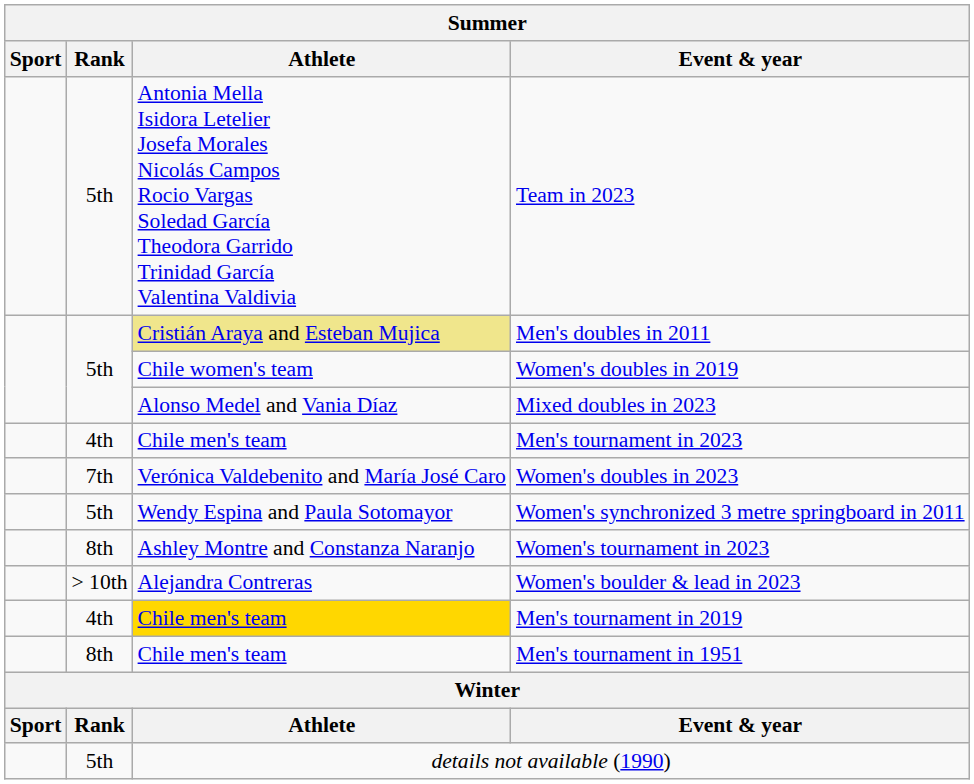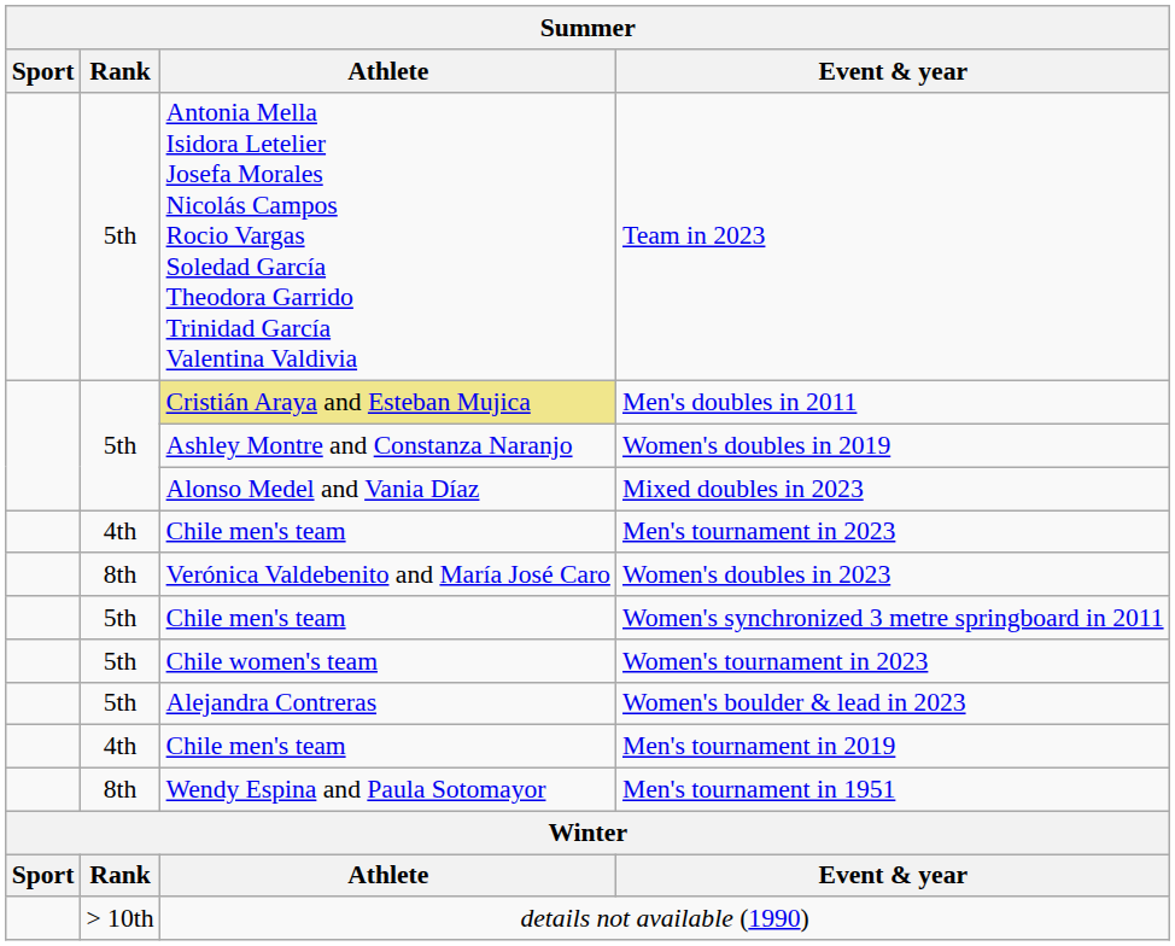 <table class="wikitable" style="font-size:90%;">
 <tr>
 <th colspan="4">Summer</th>
 </tr>
 <tr>
 <th>Sport</th>
 <th>Rank</th>
 <th>Athlete</th>
 <th>Event & year</th>
 </tr>
 <tr>
 <td></td>
 <td align=center>5th</td>
 <td><a href='#'>Antonia Mella</a><br><a href='#'>Isidora Letelier</a><br><a href='#'>Josefa Morales</a><br><a href='#'>Nicolás Campos</a><br><a href='#'>Rocio Vargas</a><br><a href='#'>Soledad García</a><br><a href='#'>Theodora Garrido</a><br><a href='#'>Trinidad García</a><br><a href='#'>Valentina Valdivia</a></td>
 <td><a href='#'>Team in 2023</a></td>
 </tr>
 <tr>
 <td rowspan="3"></td>
 <td rowspan="3" align=center>5th</td>
 <td style="background: khaki;"><a href='#'>Cristián Araya</a> and <a href='#'>Esteban Mujica</a></td>
 <td><a href='#'>Men's doubles in 2011</a></td>
 </tr>
 <tr>
-<td><a href='#'>Chile women's team</a></td>
+<td><a href='#'>Ashley Montre</a> and <a href='#'>Constanza Naranjo</a></td>
 <td><a href='#'>Women's doubles in 2019</a></td>
 </tr>
 <tr>
 <td><a href='#'>Alonso Medel</a> and <a href='#'>Vania Díaz</a></td>
 <td><a href='#'>Mixed doubles in 2023</a></td>
 </tr>
 <tr>
 <td></td>
 <td align=center>4th</td>
 <td><a href='#'>Chile men's team</a></td>
 <td><a href='#'>Men's tournament in 2023</a></td>
 </tr>
 <tr>
 <td></td>
-<td align=center>7th</td>
+<td align=center>8th</td>
 <td><a href='#'>Verónica Valdebenito</a> and <a href='#'>María José Caro</a></td>
 <td><a href='#'>Women's doubles in 2023</a></td>
 </tr>
 <tr>
 <td></td>
 <td align=center>5th</td>
-<td><a href='#'>Wendy Espina</a> and <a href='#'>Paula Sotomayor</a></td>
+<td><a href='#'>Chile men's team</a></td>
 <td><a href='#'>Women's synchronized 3 metre springboard in 2011</a></td>
 </tr>
 <tr>
 <td></td>
-<td align=center>8th</td>
-<td><a href='#'>Ashley Montre</a> and <a href='#'>Constanza Naranjo</a></td>
+<td align=center>5th</td>
+<td><a href='#'>Chile women's team</a></td>
 <td><a href='#'>Women's tournament in 2023</a></td>
 </tr>
 <tr>
 <td></td>
-<td align=center>> 10th</td>
+<td align=center>5th</td>
 <td><a href='#'>Alejandra Contreras</a></td>
 <td><a href='#'>Women's boulder & lead in 2023</a></td>
 </tr>
 <tr>
 <td></td>
 <td align=center>4th</td>
-<td style="background: gold;"><a href='#'>Chile men's team</a></td>
+<td><a href='#'>Chile men's team</a></td>
 <td><a href='#'>Men's tournament in 2019</a></td>
 </tr>
 <tr>
 <td></td>
 <td align=center>8th</td>
-<td><a href='#'>Chile men's team</a></td>
+<td><a href='#'>Wendy Espina</a> and <a href='#'>Paula Sotomayor</a></td>
 <td><a href='#'>Men's tournament in 1951</a></td>
 </tr>
 <tr>
 <th colspan="4">Winter</th>
 </tr>
 <tr>
 <th>Sport</th>
 <th>Rank</th>
 <th>Athlete</th>
 <th>Event & year</th>
 </tr>
 <tr>
 <td></td>
-<td align=center>5th</td>
+<td align=center>> 10th</td>
 <td colspan="2" align=center><em>details not available</em> (<a href='#'>1990</a>)</td>
 </tr>
 </table>
